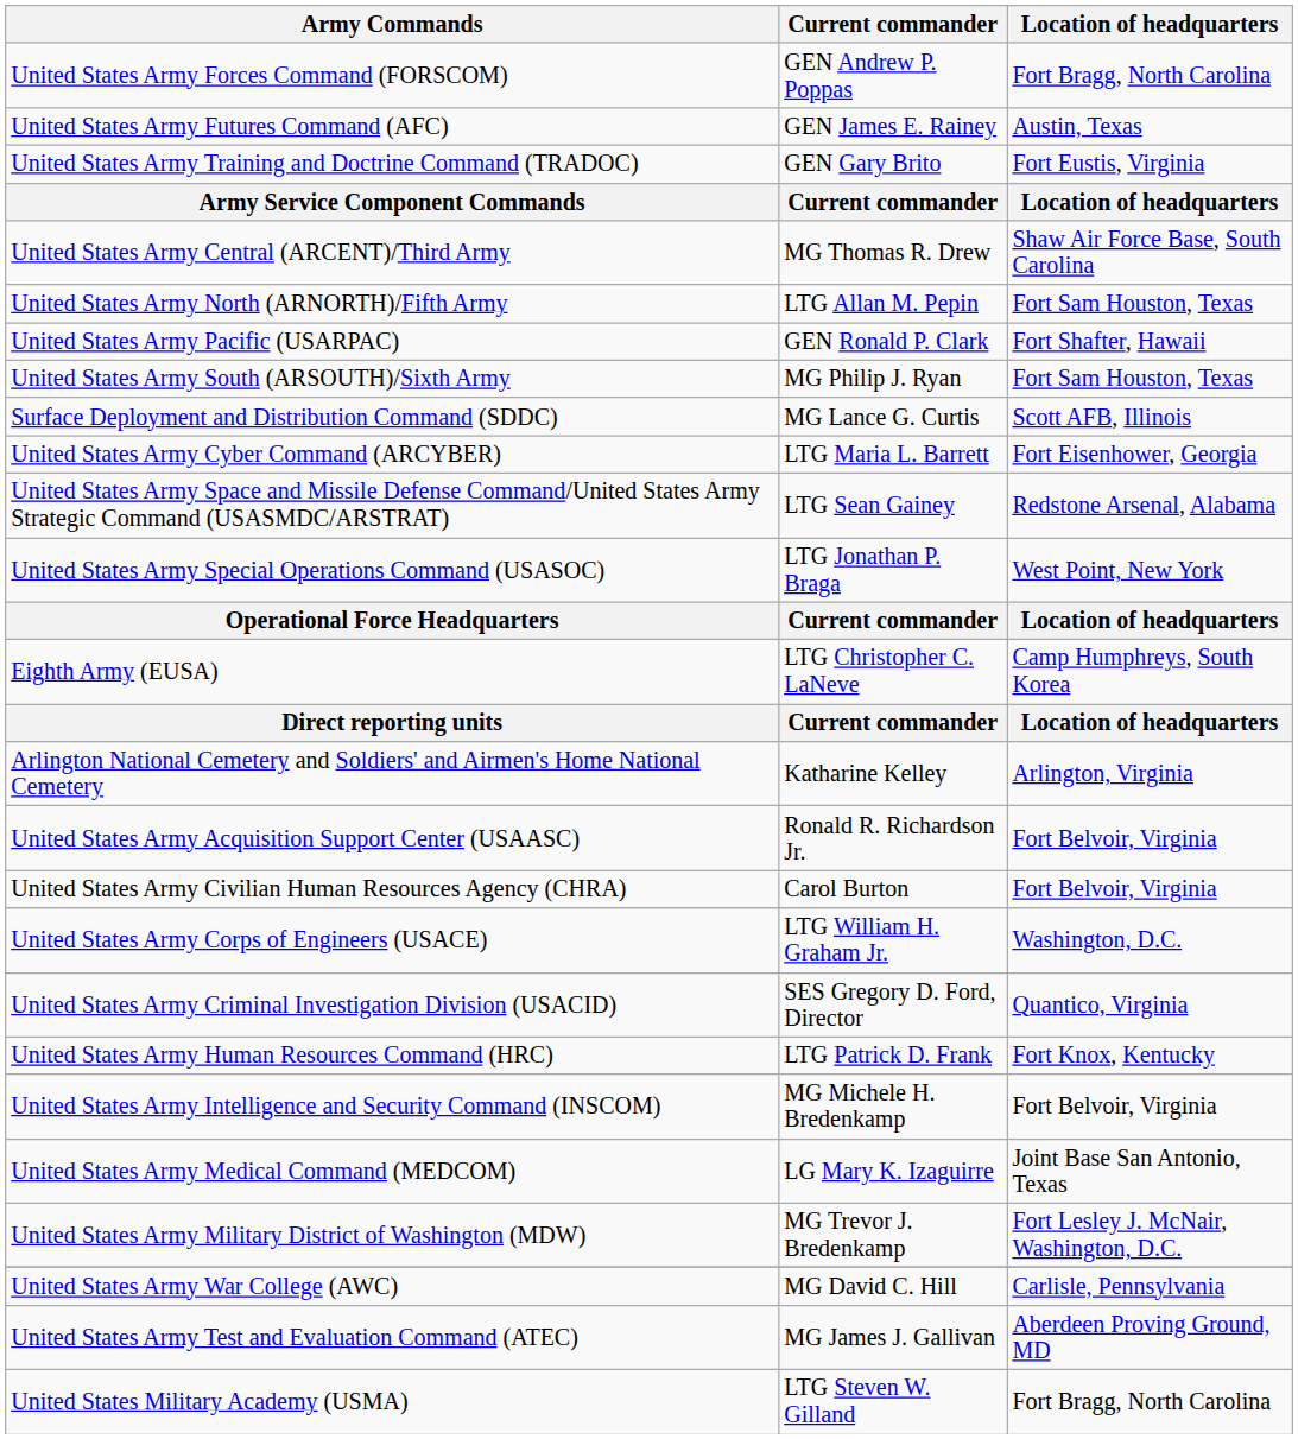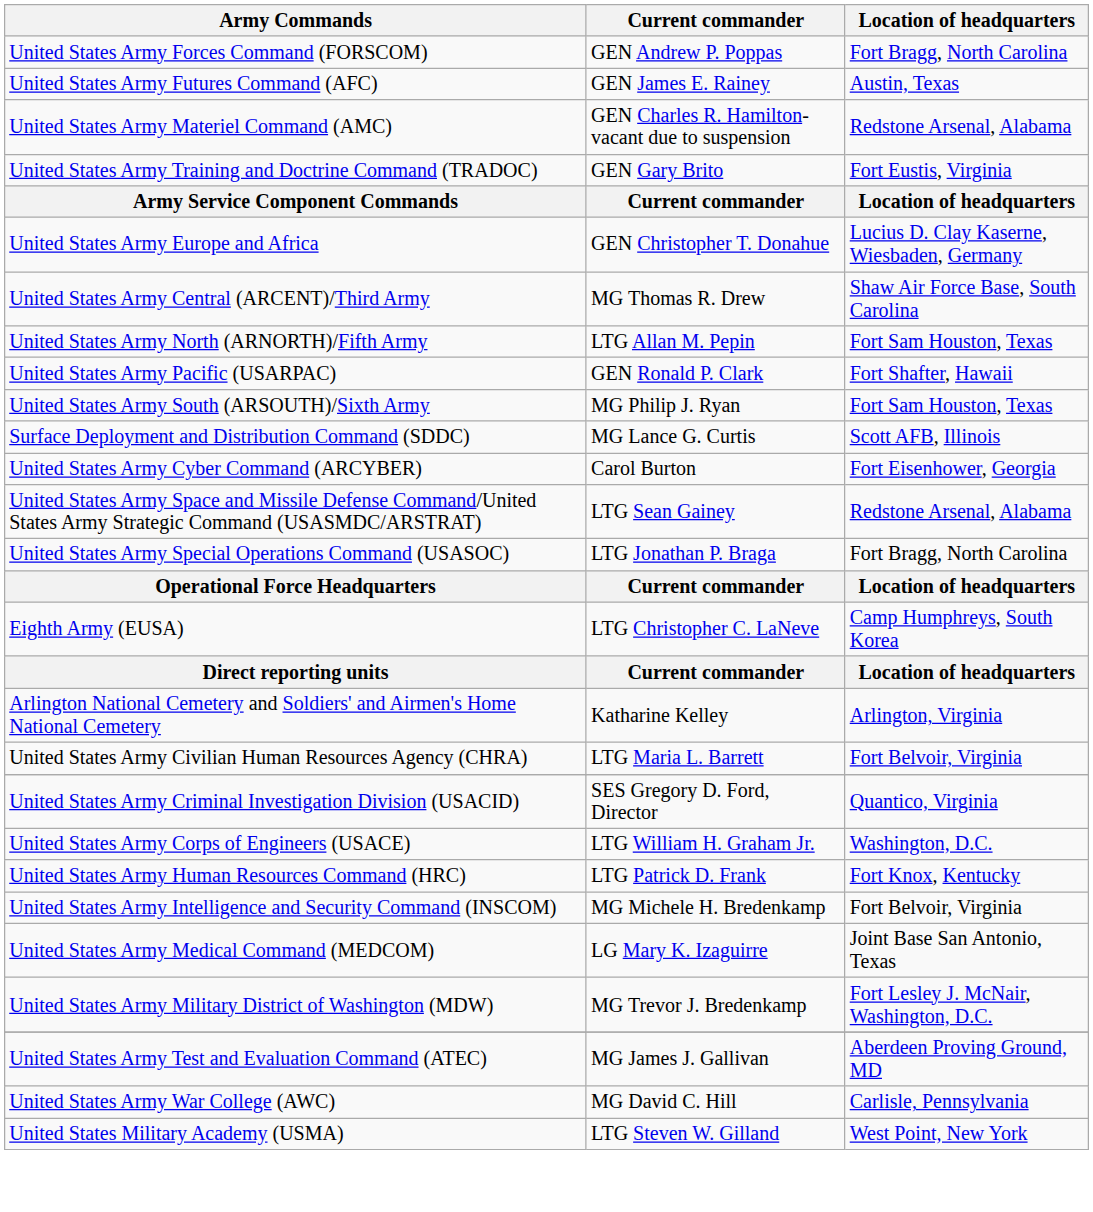 <table class="wikitable">
 <tr>
 <th>Army Commands</th>
 <th>Current commander</th>
 <th>Location of headquarters</th>
 </tr>
 <tr>
 <td> <a href='#'>United States Army Forces Command</a> (FORSCOM)</td>
 <td>GEN <a href='#'>Andrew P. Poppas</a></td>
 <td><a href='#'>Fort Bragg</a>, <a href='#'>North Carolina</a></td>
 </tr>
 <tr>
 <td> <a href='#'>United States Army Futures Command</a> (AFC)</td>
 <td>GEN <a href='#'>James  E. Rainey </a></td>
 <td><a href='#'>Austin, Texas</a></td>
 </tr>
 <tr>
+<td> <a href='#'>United States Army Materiel Command</a> (AMC)</td>
+<td>GEN <a href='#'>Charles R. Hamilton</a>- vacant due to suspension</td>
+<td><a href='#'>Redstone Arsenal</a>, <a href='#'>Alabama</a></td>
+</tr>
+<tr>
 <td> <a href='#'>United States Army Training and Doctrine Command</a> (TRADOC)</td>
 <td>GEN <a href='#'>Gary Brito</a></td>
 <td><a href='#'>Fort Eustis</a>, <a href='#'>Virginia</a></td>
 </tr>
 <tr>
 <th>Army Service Component Commands</th>
 <th>Current commander</th>
 <th>Location of headquarters</th>
+</tr>
+<tr>
+<td> <a href='#'>United States Army Europe and Africa</a></td>
+<td>GEN <a href='#'>Christopher T. Donahue</a></td>
+<td><a href='#'>Lucius D. Clay Kaserne</a>, <a href='#'>Wiesbaden</a>, <a href='#'>Germany</a></td>
 </tr>
 <tr>
 <td> <a href='#'>United States Army Central</a> (ARCENT)/<a href='#'>Third Army</a></td>
 <td>MG Thomas R. Drew</td>
 <td><a href='#'>Shaw Air Force Base</a>, <a href='#'>South Carolina</a></td>
 </tr>
 <tr>
 <td> <a href='#'>United States Army North</a> (ARNORTH)/<a href='#'>Fifth Army</a></td>
 <td>LTG <a href='#'>Allan M. Pepin</a></td>
 <td><a href='#'>Fort Sam Houston</a>, <a href='#'>Texas</a></td>
 </tr>
 <tr>
 <td> <a href='#'>United States Army Pacific</a> (USARPAC)</td>
 <td>GEN <a href='#'>Ronald P. Clark</a></td>
 <td><a href='#'>Fort Shafter</a>, <a href='#'>Hawaii</a></td>
 </tr>
 <tr>
 <td> <a href='#'>United States Army South</a> (ARSOUTH)/<a href='#'>Sixth Army</a></td>
 <td>MG Philip J. Ryan</td>
 <td><a href='#'>Fort Sam Houston</a>, <a href='#'>Texas</a></td>
 </tr>
 <tr>
 <td> <a href='#'>Surface Deployment and Distribution Command</a> (SDDC)</td>
 <td>MG Lance G. Curtis</td>
 <td><a href='#'>Scott AFB</a>, <a href='#'>Illinois</a></td>
 </tr>
 <tr>
 <td> <a href='#'>United States Army Cyber Command</a> (ARCYBER)</td>
-<td>LTG <a href='#'>Maria L. Barrett</a></td>
+<td>Carol Burton  </td>
 <td><a href='#'>Fort Eisenhower</a>, <a href='#'>Georgia</a></td>
 </tr>
 <tr>
 <td> <a href='#'>United States Army Space and Missile Defense Command</a>/United States Army Strategic Command (USASMDC/ARSTRAT)</td>
 <td>LTG <a href='#'>Sean Gainey</a></td>
 <td><a href='#'>Redstone Arsenal</a>, <a href='#'>Alabama</a></td>
 </tr>
 <tr>
 <td> <a href='#'>United States Army Special Operations Command</a> (USASOC)</td>
 <td>LTG <a href='#'>Jonathan P. Braga</a></td>
-<td><a href='#'>West Point, New York</a></td>
+<td>Fort Bragg, North Carolina</td>
 </tr>
 <tr>
 <th>Operational Force Headquarters</th>
 <th>Current commander</th>
 <th>Location of headquarters</th>
 </tr>
 <tr>
 <td> <a href='#'>Eighth Army</a> (EUSA)</td>
 <td>LTG <a href='#'>Christopher C. LaNeve</a></td>
 <td><a href='#'>Camp Humphreys</a>, <a href='#'>South Korea</a></td>
 </tr>
 <tr>
 <th>Direct reporting units</th>
 <th>Current commander</th>
 <th>Location of headquarters</th>
 </tr>
 <tr>
 <td> <a href='#'>Arlington National Cemetery</a> and <a href='#'>Soldiers' and Airmen's Home National Cemetery</a></td>
 <td>Katharine Kelley </td>
 <td><a href='#'>Arlington, Virginia</a></td>
 </tr>
 <tr>
-<td> <a href='#'>United States Army Acquisition Support Center</a> (USAASC)</td>
-<td>Ronald R. Richardson Jr. </td>
-<td><a href='#'>Fort Belvoir, Virginia</a></td>
-</tr>
-<tr>
 <td> United States Army Civilian Human Resources Agency (CHRA)</td>
-<td>Carol Burton  </td>
+<td>LTG <a href='#'>Maria L. Barrett</a></td>
 <td><a href='#'>Fort Belvoir, Virginia</a></td>
 </tr>
 <tr || >
 </tr>
 <tr>
+<td> <a href='#'>United States Army Criminal Investigation Division</a> (USACID)</td>
+<td>SES Gregory D. Ford, Director</td>
+<td><a href='#'>Quantico, Virginia</a></td>
+</tr>
+<tr>
 <td> <a href='#'>United States Army Corps of Engineers</a> (USACE)</td>
 <td>LTG <a href='#'>William H. Graham Jr.</a></td>
 <td><a href='#'>Washington, D.C.</a></td>
-</tr>
-<tr>
-<td> <a href='#'>United States Army Criminal Investigation Division</a> (USACID)</td>
-<td>SES Gregory D. Ford, Director</td>
-<td><a href='#'>Quantico, Virginia</a></td>
 </tr>
 <tr>
 <td> <a href='#'>United States Army Human Resources Command</a> (HRC)</td>
 <td>LTG <a href='#'>Patrick D. Frank</a></td>
 <td><a href='#'>Fort Knox</a>, <a href='#'>Kentucky</a></td>
 </tr>
 <tr>
 <td> <a href='#'>United States Army Intelligence and Security Command</a> (INSCOM)</td>
 <td>MG Michele H. Bredenkamp</td>
 <td>Fort Belvoir, Virginia</td>
 </tr>
 <tr>
 <td> <a href='#'>United States Army Medical Command</a> (MEDCOM)</td>
 <td>LG <a href='#'>Mary K. Izaguirre</a></td>
 <td>Joint Base San Antonio, Texas</td>
 </tr>
 <tr>
 <td> <a href='#'>United States Army Military District of Washington</a> (MDW)</td>
 <td>MG Trevor J. Bredenkamp</td>
 <td><a href='#'>Fort Lesley J. McNair</a>, <a href='#'>Washington, D.C.</a></td>
 </tr>
 <tr>
 </tr>
 <tr>
+<td> <a href='#'>United States Army Test and Evaluation Command</a> (ATEC)</td>
+<td>MG James J. Gallivan</td>
+<td><a href='#'>Aberdeen Proving Ground, MD</a></td>
+</tr>
+<tr>
 <td> <a href='#'>United States Army War College</a> (AWC)</td>
 <td>MG David C. Hill</td>
 <td><a href='#'>Carlisle, Pennsylvania</a></td>
 </tr>
 <tr>
-<td> <a href='#'>United States Army Test and Evaluation Command</a> (ATEC)</td>
-<td>MG James J. Gallivan</td>
-<td><a href='#'>Aberdeen Proving Ground, MD</a></td>
-</tr>
-<tr>
 <td> <a href='#'>United States Military Academy</a> (USMA)</td>
 <td>LTG <a href='#'>Steven W. Gilland</a></td>
-<td>Fort Bragg, North Carolina</td>
+<td><a href='#'>West Point, New York</a></td>
 </tr>
 </table>
